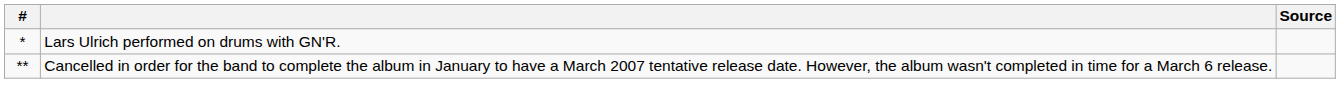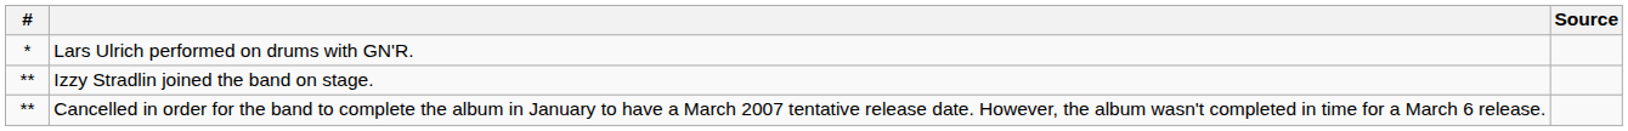 <table class="wikitable">
 <tr>
 <th style="width:30px;" class="unsortable">#</th>
 <th></th>
 <th style="width:30px;">Source</th>
 </tr>
 <tr>
 <td style="text-align:center;">*</td>
 <td>Lars Ulrich performed on drums with GN'R.</td>
 <td></td>
 </tr>
 <tr>
 <td style="text-align:center;">**</td>
+<td>Izzy Stradlin joined the band on stage.</td>
+<td></td>
+</tr>
+<tr>
+<td style="text-align:center;">**</td>
 <td>Cancelled in order for the band to complete the album in January to have a March 2007 tentative release date. However, the album wasn't completed in time for a March 6 release.</td>
 <td></td>
 </tr>
 </table>
